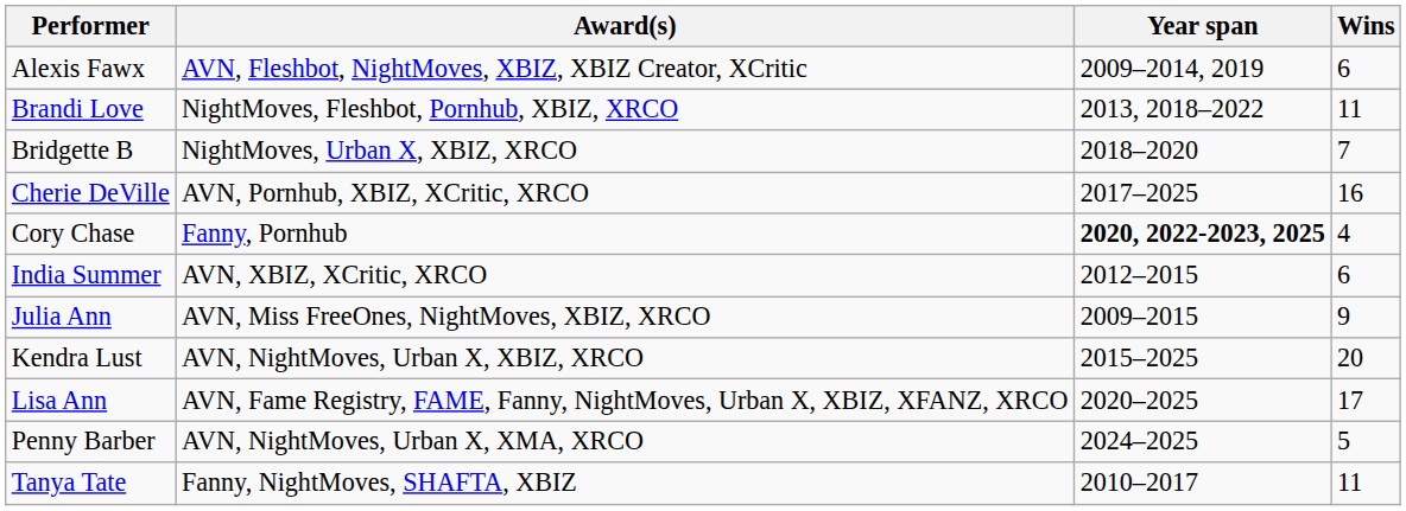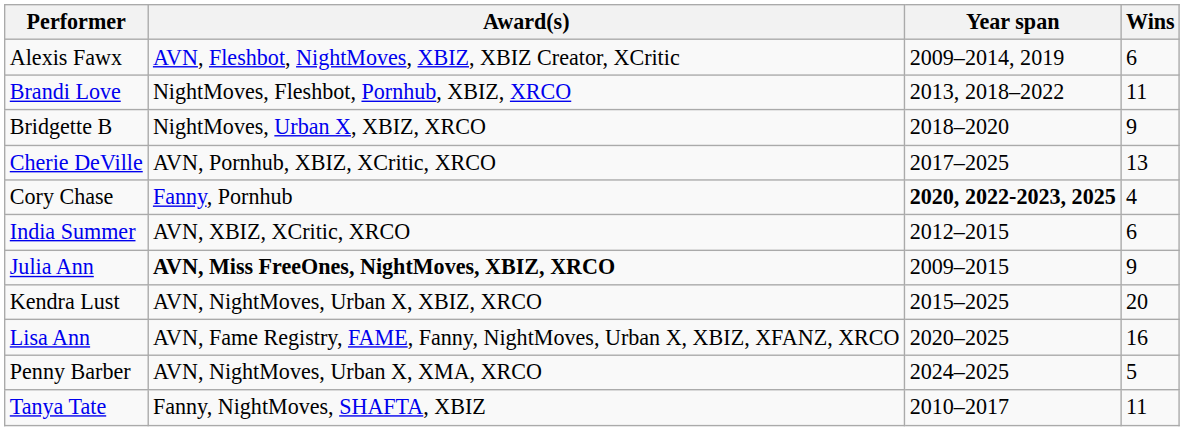 <table class="wikitable" >
 <tr>
 <th>Performer</th>
 <th>Award(s)</th>
 <th>Year span</th>
 <th>Wins</th>
 </tr>
 <tr>
 <td>Alexis Fawx</td>
 <td><a href='#'>AVN</a>, <a href='#'>Fleshbot</a>, <a href='#'>NightMoves</a>, <a href='#'>XBIZ</a>, XBIZ Creator, XCritic</td>
 <td>2009–2014, 2019</td>
 <td>6</td>
 </tr>
 <tr>
 <td><a href='#'>Brandi Love</a></td>
 <td>NightMoves, Fleshbot, <a href='#'>Pornhub</a>, XBIZ, <a href='#'>XRCO</a></td>
 <td>2013, 2018–2022</td>
 <td>11</td>
 </tr>
 <tr>
 <td>Bridgette B</td>
 <td>NightMoves, <a href='#'>Urban X</a>, XBIZ, XRCO</td>
 <td>2018–2020</td>
-<td>7</td>
+<td>9</td>
 </tr>
 <tr>
 <td><a href='#'>Cherie DeVille</a></td>
 <td>AVN, Pornhub, XBIZ, XCritic, XRCO</td>
 <td>2017–2025</td>
-<td>16</td>
+<td>13</td>
 </tr>
 <tr>
 <td>Cory Chase</td>
 <td><a href='#'>Fanny</a>, Pornhub</td>
 <td><strong>2020, 2022-2023, 2025</strong></td>
 <td>4</td>
 </tr>
 <tr>
 <td><a href='#'>India Summer</a></td>
 <td>AVN, XBIZ, XCritic, XRCO</td>
 <td>2012–2015</td>
 <td>6</td>
 </tr>
 <tr>
 <td><a href='#'>Julia Ann</a></td>
-<td>AVN, Miss FreeOnes, NightMoves, XBIZ, XRCO</td>
+<td><strong>AVN, Miss FreeOnes, NightMoves, XBIZ, XRCO</strong></td>
 <td>2009–2015</td>
 <td>9</td>
 </tr>
 <tr>
 <td>Kendra Lust</td>
 <td>AVN, NightMoves, Urban X, XBIZ, XRCO</td>
 <td>2015–2025</td>
 <td>20</td>
 </tr>
 <tr>
 <td><a href='#'>Lisa Ann</a></td>
 <td>AVN, Fame Registry, <a href='#'>FAME</a>, Fanny, NightMoves, Urban X, XBIZ, XFANZ, XRCO</td>
 <td>2020–2025</td>
-<td>17</td>
+<td>16</td>
 </tr>
 <tr>
 <td>Penny Barber</td>
 <td>AVN, NightMoves, Urban X, XMA, XRCO</td>
 <td>2024–2025</td>
 <td>5</td>
 </tr>
 <tr>
 <td><a href='#'>Tanya Tate</a></td>
 <td>Fanny, NightMoves, <a href='#'>SHAFTA</a>, XBIZ</td>
 <td>2010–2017</td>
 <td>11</td>
 </tr>
 </table>
